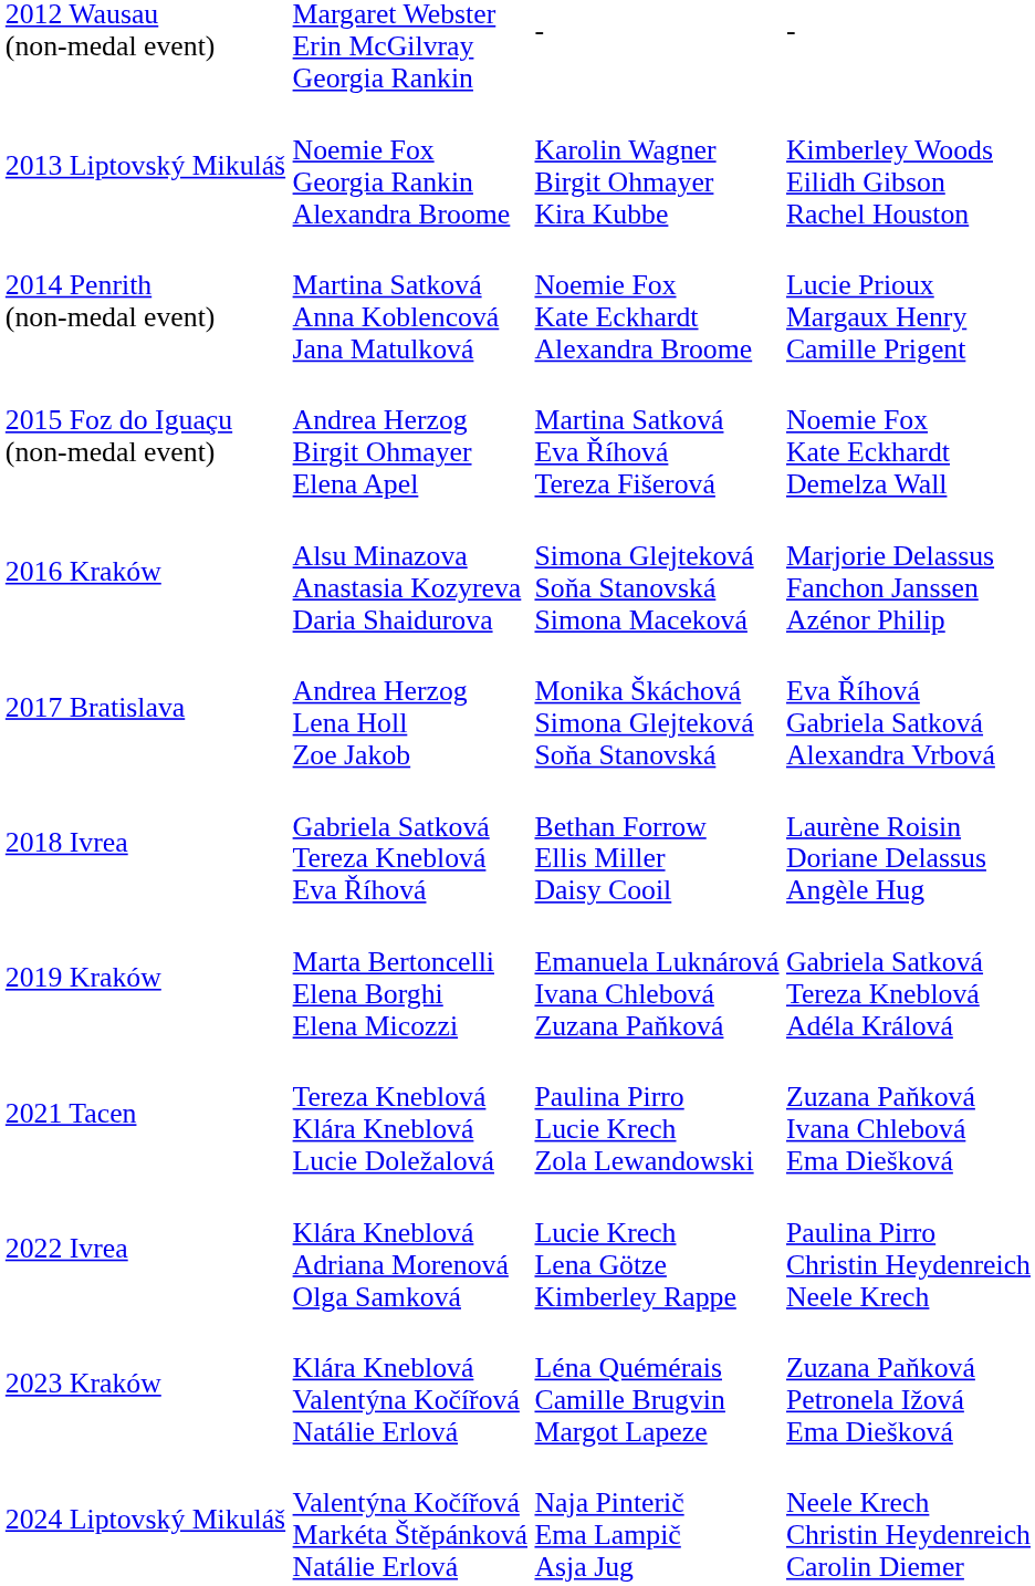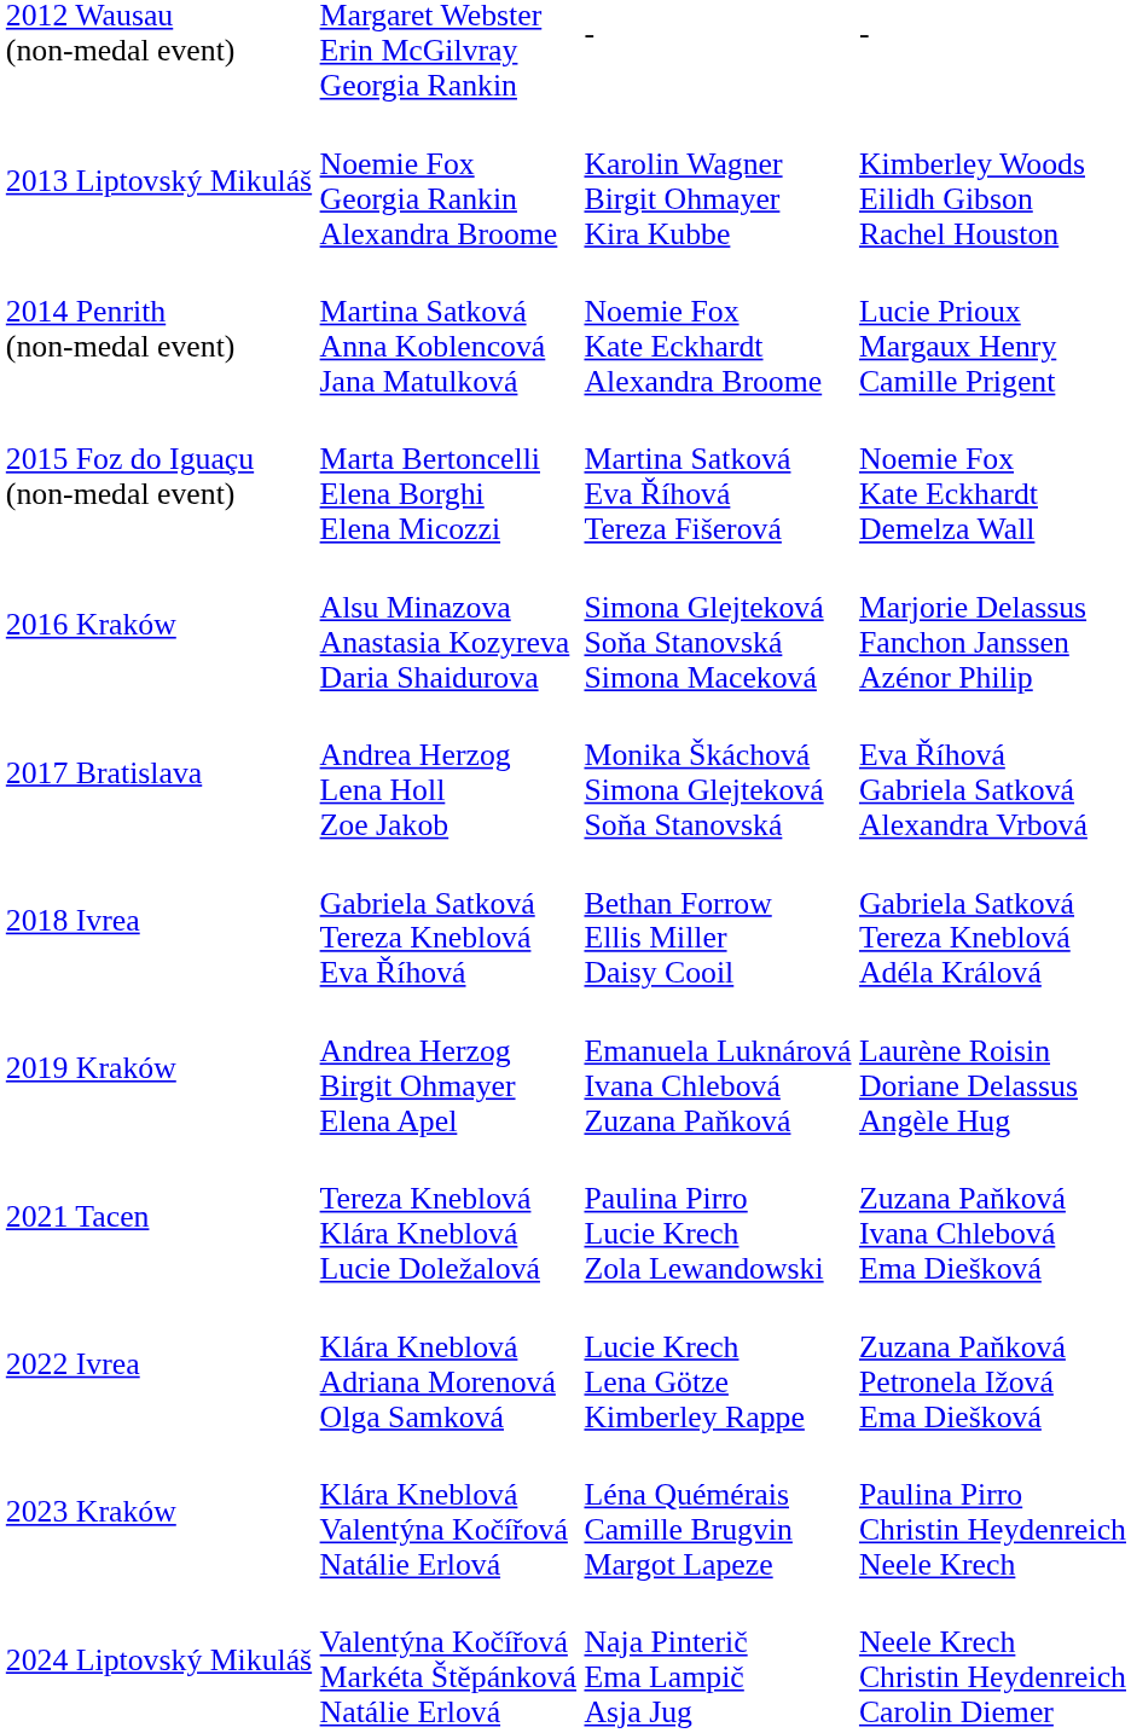 <table>
 <tr>
 <td><a href='#'>2012 Wausau</a><br>(non-medal event)</td>
 <td><br><a href='#'>Margaret Webster</a><br><a href='#'>Erin McGilvray</a><br><a href='#'>Georgia Rankin</a></td>
 <td>-</td>
 <td>-</td>
 </tr>
 <tr>
 <td><a href='#'>2013 Liptovský Mikuláš</a></td>
 <td><br><a href='#'>Noemie Fox</a><br><a href='#'>Georgia Rankin</a><br><a href='#'>Alexandra Broome</a></td>
 <td><br><a href='#'>Karolin Wagner</a><br><a href='#'>Birgit Ohmayer</a><br><a href='#'>Kira Kubbe</a></td>
 <td><br><a href='#'>Kimberley Woods</a><br><a href='#'>Eilidh Gibson</a><br><a href='#'>Rachel Houston</a></td>
 </tr>
 <tr>
 <td><a href='#'>2014 Penrith</a><br>(non-medal event)</td>
 <td><br><a href='#'>Martina Satková</a><br><a href='#'>Anna Koblencová</a><br><a href='#'>Jana Matulková</a></td>
 <td><br><a href='#'>Noemie Fox</a><br><a href='#'>Kate Eckhardt</a><br><a href='#'>Alexandra Broome</a></td>
 <td><br><a href='#'>Lucie Prioux</a><br><a href='#'>Margaux Henry</a><br><a href='#'>Camille Prigent</a></td>
 </tr>
 <tr>
 <td><a href='#'>2015 Foz do Iguaçu</a><br>(non-medal event)</td>
-<td><br><a href='#'>Andrea Herzog</a><br><a href='#'>Birgit Ohmayer</a><br><a href='#'>Elena Apel</a></td>
+<td><br><a href='#'>Marta Bertoncelli</a><br><a href='#'>Elena Borghi</a><br><a href='#'>Elena Micozzi</a></td>
 <td><br><a href='#'>Martina Satková</a><br><a href='#'>Eva Říhová</a><br><a href='#'>Tereza Fišerová</a></td>
 <td><br><a href='#'>Noemie Fox</a><br><a href='#'>Kate Eckhardt</a><br><a href='#'>Demelza Wall</a></td>
 </tr>
 <tr>
 <td><a href='#'>2016 Kraków</a></td>
 <td><br><a href='#'>Alsu Minazova</a><br><a href='#'>Anastasia Kozyreva</a><br><a href='#'>Daria Shaidurova</a></td>
 <td><br><a href='#'>Simona Glejteková</a><br><a href='#'>Soňa Stanovská</a><br><a href='#'>Simona Maceková</a></td>
 <td><br><a href='#'>Marjorie Delassus</a><br><a href='#'>Fanchon Janssen</a><br><a href='#'>Azénor Philip</a></td>
 </tr>
 <tr>
 <td><a href='#'>2017 Bratislava</a></td>
 <td><br><a href='#'>Andrea Herzog</a><br><a href='#'>Lena Holl</a><br><a href='#'>Zoe Jakob</a></td>
 <td><br><a href='#'>Monika Škáchová</a><br><a href='#'>Simona Glejteková</a><br><a href='#'>Soňa Stanovská</a></td>
 <td><br><a href='#'>Eva Říhová</a><br><a href='#'>Gabriela Satková</a><br><a href='#'>Alexandra Vrbová</a></td>
 </tr>
 <tr>
 <td><a href='#'>2018 Ivrea</a></td>
 <td><br><a href='#'>Gabriela Satková</a><br><a href='#'>Tereza Kneblová</a><br><a href='#'>Eva Říhová</a></td>
 <td><br><a href='#'>Bethan Forrow</a><br><a href='#'>Ellis Miller</a><br><a href='#'>Daisy Cooil</a></td>
-<td><br><a href='#'>Laurène Roisin</a><br><a href='#'>Doriane Delassus</a><br><a href='#'>Angèle Hug</a></td>
+<td><br><a href='#'>Gabriela Satková</a><br><a href='#'>Tereza Kneblová</a><br><a href='#'>Adéla Králová</a></td>
 </tr>
 <tr>
 <td><a href='#'>2019 Kraków</a></td>
-<td><br><a href='#'>Marta Bertoncelli</a><br><a href='#'>Elena Borghi</a><br><a href='#'>Elena Micozzi</a></td>
+<td><br><a href='#'>Andrea Herzog</a><br><a href='#'>Birgit Ohmayer</a><br><a href='#'>Elena Apel</a></td>
 <td><br><a href='#'>Emanuela Luknárová</a><br><a href='#'>Ivana Chlebová</a><br><a href='#'>Zuzana Paňková</a></td>
-<td><br><a href='#'>Gabriela Satková</a><br><a href='#'>Tereza Kneblová</a><br><a href='#'>Adéla Králová</a></td>
+<td><br><a href='#'>Laurène Roisin</a><br><a href='#'>Doriane Delassus</a><br><a href='#'>Angèle Hug</a></td>
 </tr>
 <tr>
 <td><a href='#'>2021 Tacen</a></td>
 <td><br><a href='#'>Tereza Kneblová</a><br><a href='#'>Klára Kneblová</a><br><a href='#'>Lucie Doležalová</a></td>
 <td><br><a href='#'>Paulina Pirro</a><br><a href='#'>Lucie Krech</a><br><a href='#'>Zola Lewandowski</a></td>
 <td><br><a href='#'>Zuzana Paňková</a><br><a href='#'>Ivana Chlebová</a><br><a href='#'>Ema Diešková</a></td>
 </tr>
 <tr>
 <td><a href='#'>2022 Ivrea</a></td>
 <td><br><a href='#'>Klára Kneblová</a><br><a href='#'>Adriana Morenová</a><br><a href='#'>Olga Samková</a></td>
 <td><br><a href='#'>Lucie Krech</a><br><a href='#'>Lena Götze</a><br><a href='#'>Kimberley Rappe</a></td>
-<td><br><a href='#'>Paulina Pirro</a><br><a href='#'>Christin Heydenreich</a><br><a href='#'>Neele Krech</a></td>
+<td><br><a href='#'>Zuzana Paňková</a><br><a href='#'>Petronela Ižová</a><br><a href='#'>Ema Diešková</a></td>
 </tr>
 <tr>
 <td><a href='#'>2023 Kraków</a></td>
 <td><br><a href='#'>Klára Kneblová</a><br><a href='#'>Valentýna Kočířová</a><br><a href='#'>Natálie Erlová</a></td>
 <td><br><a href='#'>Léna Quémérais</a><br><a href='#'>Camille Brugvin</a><br><a href='#'>Margot Lapeze</a></td>
-<td><br><a href='#'>Zuzana Paňková</a><br><a href='#'>Petronela Ižová</a><br><a href='#'>Ema Diešková</a></td>
+<td><br><a href='#'>Paulina Pirro</a><br><a href='#'>Christin Heydenreich</a><br><a href='#'>Neele Krech</a></td>
 </tr>
 <tr>
 <td><a href='#'>2024 Liptovský Mikuláš</a></td>
 <td><br><a href='#'>Valentýna Kočířová</a><br><a href='#'>Markéta Štěpánková</a><br><a href='#'>Natálie Erlová</a></td>
 <td><br><a href='#'>Naja Pinterič</a><br><a href='#'>Ema Lampič</a><br><a href='#'>Asja Jug</a></td>
 <td><br><a href='#'>Neele Krech</a><br><a href='#'>Christin Heydenreich</a><br><a href='#'>Carolin Diemer</a></td>
 </tr>
 </table>
